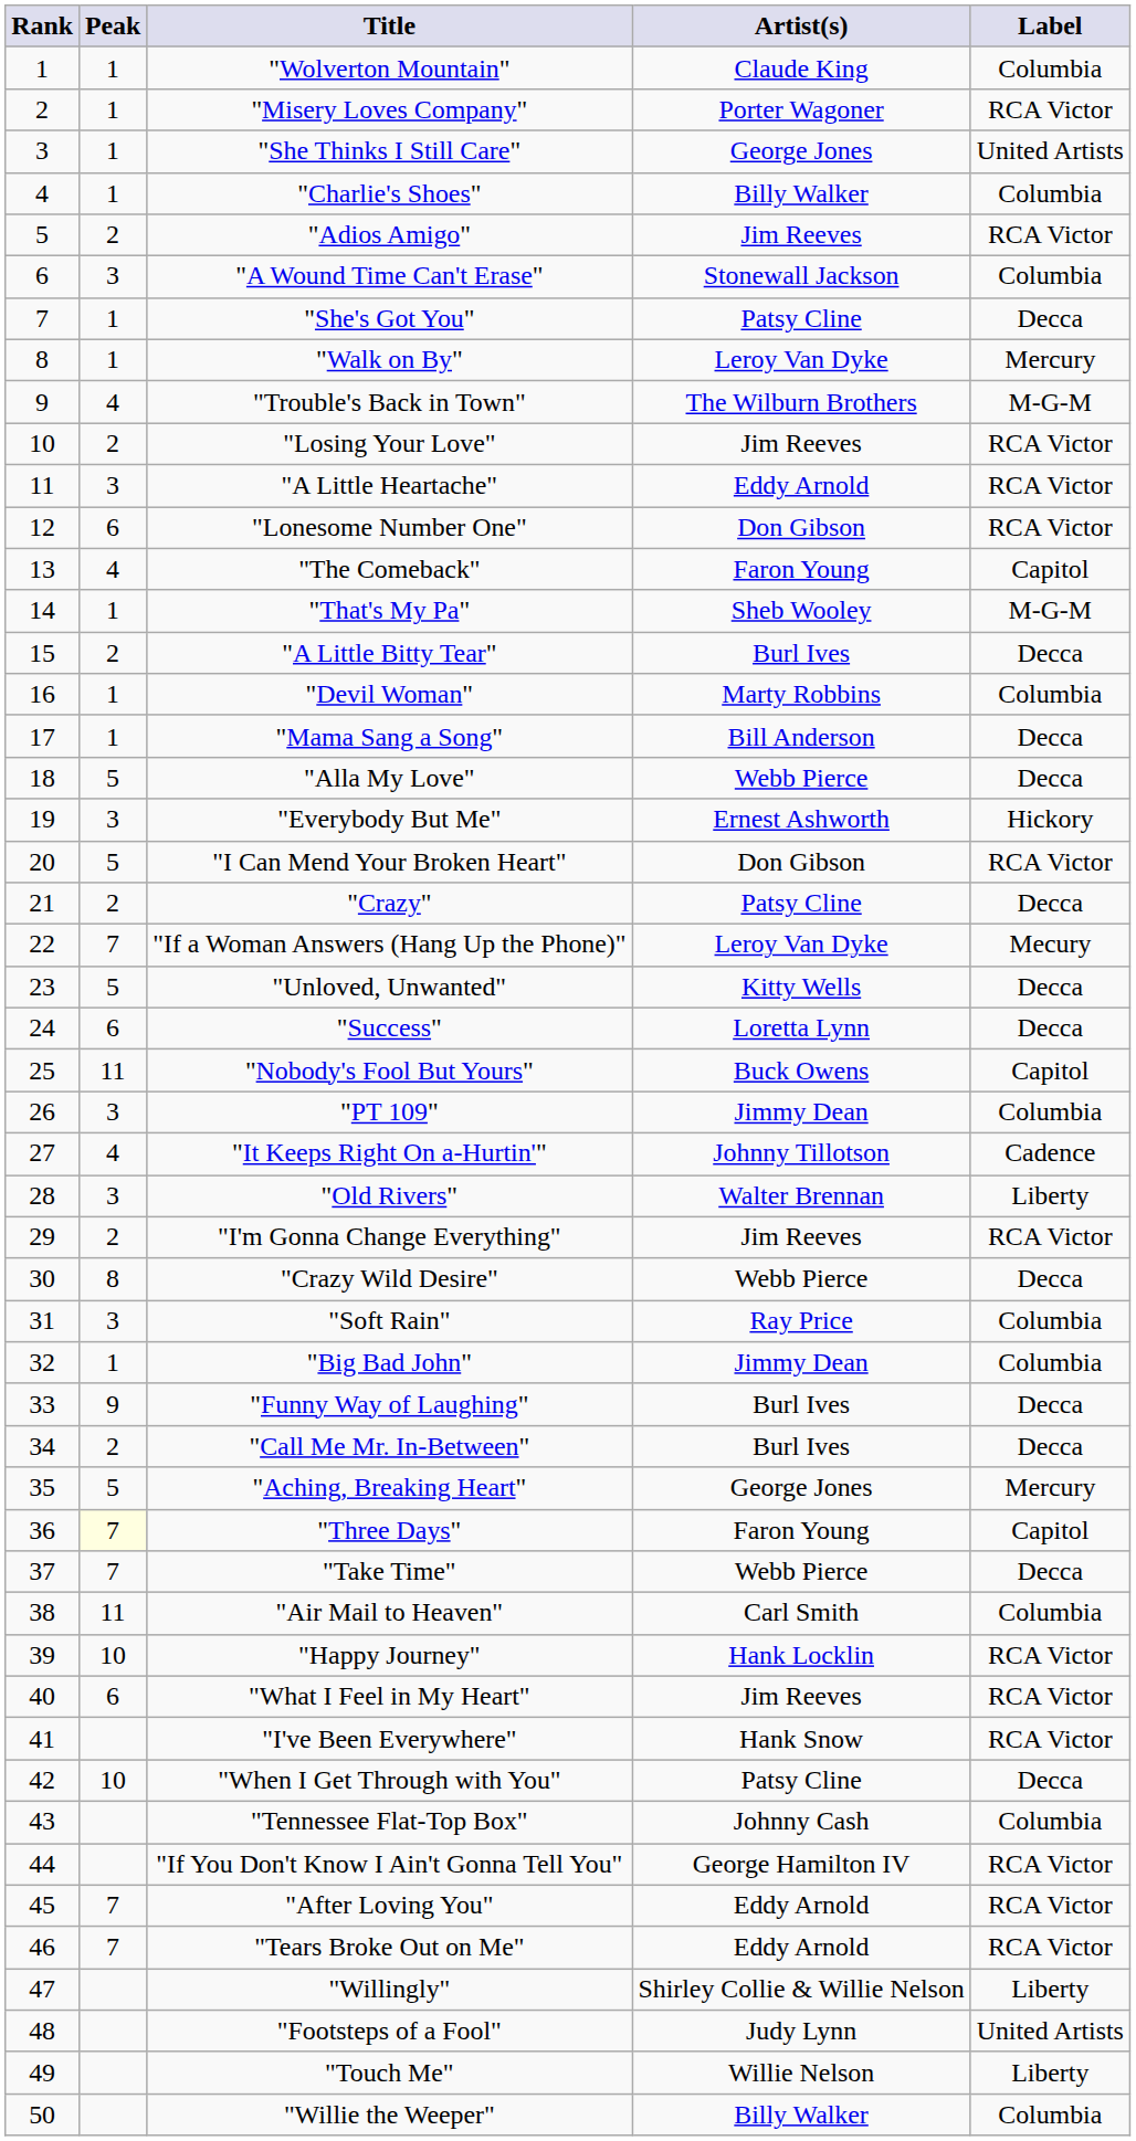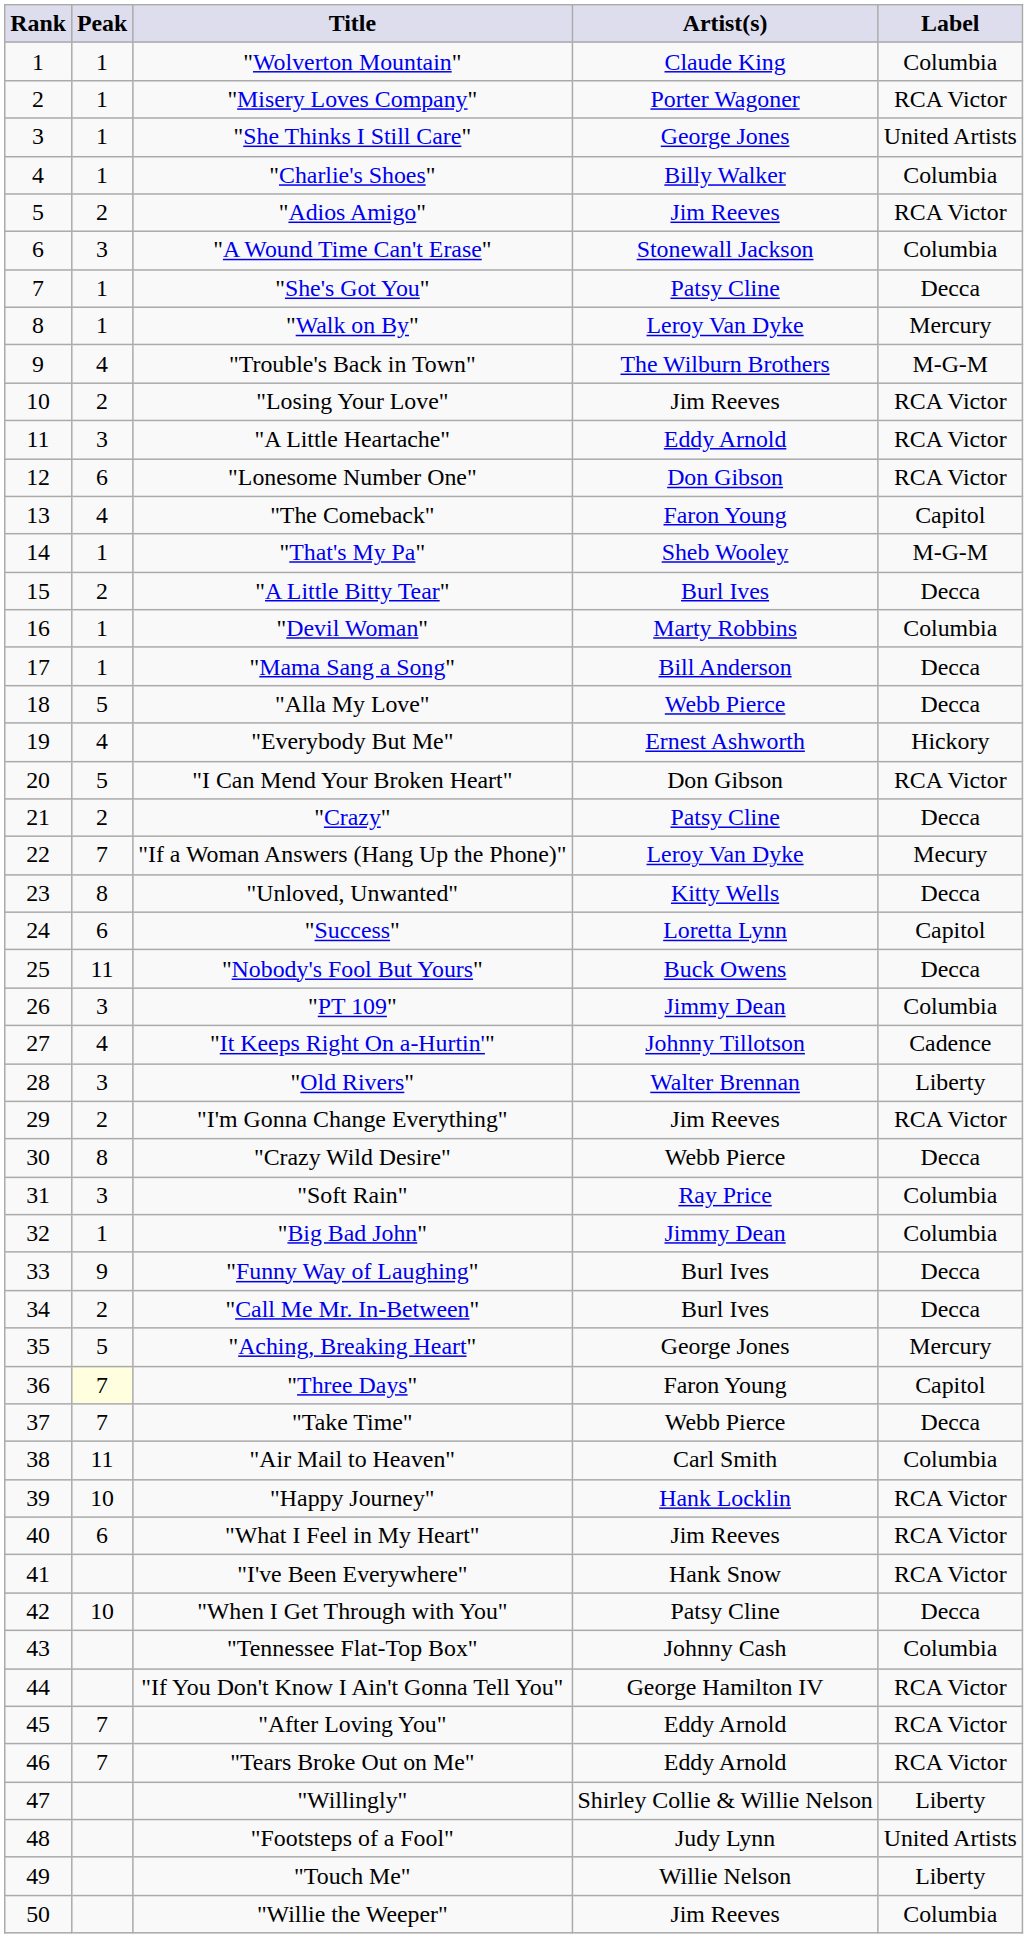 <table class="wikitable sortable" style="text-align: center">
 <tr>
 <th scope="col" style="background:#dde;">Rank</th>
 <th scope="col" style="background:#dde;">Peak</th>
 <th scope="col" style="background:#dde;">Title</th>
 <th scope="col" style="background:#dde;">Artist(s)</th>
 <th scope="col" style="background:#dde;">Label</th>
 </tr>
 <tr>
 <td>1</td>
 <td>1</td>
 <td>"<a href='#'>Wolverton Mountain</a>"</td>
 <td><a href='#'>Claude King</a></td>
 <td>Columbia</td>
 </tr>
 <tr>
 <td>2</td>
 <td>1</td>
 <td>"<a href='#'>Misery Loves Company</a>"</td>
 <td><a href='#'>Porter Wagoner</a></td>
 <td>RCA Victor</td>
 </tr>
 <tr>
 <td>3</td>
 <td>1</td>
 <td>"<a href='#'>She Thinks I Still Care</a>"</td>
 <td><a href='#'>George Jones</a></td>
 <td>United Artists</td>
 </tr>
 <tr>
 <td>4</td>
 <td>1</td>
 <td>"<a href='#'>Charlie's Shoes</a>"</td>
 <td><a href='#'>Billy Walker</a></td>
 <td>Columbia</td>
 </tr>
 <tr>
 <td>5</td>
 <td>2</td>
 <td>"<a href='#'>Adios Amigo</a>"</td>
 <td><a href='#'>Jim Reeves</a></td>
 <td>RCA Victor</td>
 </tr>
 <tr>
 <td>6</td>
 <td>3</td>
 <td>"<a href='#'>A Wound Time Can't Erase</a>"</td>
 <td><a href='#'>Stonewall Jackson</a></td>
 <td>Columbia</td>
 </tr>
 <tr>
 <td>7</td>
 <td>1</td>
 <td>"<a href='#'>She's Got You</a>"</td>
 <td><a href='#'>Patsy Cline</a></td>
 <td>Decca</td>
 </tr>
 <tr>
 <td>8</td>
 <td>1</td>
 <td>"<a href='#'>Walk on By</a>"</td>
 <td><a href='#'>Leroy Van Dyke</a></td>
 <td>Mercury</td>
 </tr>
 <tr>
 <td>9</td>
 <td>4</td>
 <td>"Trouble's Back in Town"</td>
 <td><a href='#'>The Wilburn Brothers</a></td>
 <td>M-G-M</td>
 </tr>
 <tr>
 <td>10</td>
 <td>2</td>
 <td>"Losing Your Love"</td>
 <td>Jim Reeves</td>
 <td>RCA Victor</td>
 </tr>
 <tr>
 <td>11</td>
 <td>3</td>
 <td>"A Little Heartache"</td>
 <td><a href='#'>Eddy Arnold</a></td>
 <td>RCA Victor</td>
 </tr>
 <tr>
 <td>12</td>
 <td>6</td>
 <td>"Lonesome Number One"</td>
 <td><a href='#'>Don Gibson</a></td>
 <td>RCA Victor</td>
 </tr>
 <tr>
 <td>13</td>
 <td>4</td>
 <td>"The Comeback"</td>
 <td><a href='#'>Faron Young</a></td>
 <td>Capitol</td>
 </tr>
 <tr>
 <td>14</td>
 <td>1</td>
 <td>"<a href='#'>That's My Pa</a>"</td>
 <td><a href='#'>Sheb Wooley</a></td>
 <td>M-G-M</td>
 </tr>
 <tr>
 <td>15</td>
 <td>2</td>
 <td>"<a href='#'>A Little Bitty Tear</a>"</td>
 <td><a href='#'>Burl Ives</a></td>
 <td>Decca</td>
 </tr>
 <tr>
 <td>16</td>
 <td>1</td>
 <td>"<a href='#'>Devil Woman</a>"</td>
 <td><a href='#'>Marty Robbins</a></td>
 <td>Columbia</td>
 </tr>
 <tr>
 <td>17</td>
 <td>1</td>
 <td>"<a href='#'>Mama Sang a Song</a>"</td>
 <td><a href='#'>Bill Anderson</a></td>
 <td>Decca</td>
 </tr>
 <tr>
 <td>18</td>
 <td>5</td>
 <td>"Alla My Love"</td>
 <td><a href='#'>Webb Pierce</a></td>
 <td>Decca</td>
 </tr>
 <tr>
 <td>19</td>
-<td>3</td>
+<td>4</td>
 <td>"Everybody But Me"</td>
 <td><a href='#'>Ernest Ashworth</a></td>
 <td>Hickory</td>
 </tr>
 <tr>
 <td>20</td>
 <td>5</td>
 <td>"I Can Mend Your Broken Heart"</td>
 <td>Don Gibson</td>
 <td>RCA Victor</td>
 </tr>
 <tr>
 <td>21</td>
 <td>2</td>
 <td>"<a href='#'>Crazy</a>"</td>
 <td><a href='#'>Patsy Cline</a></td>
 <td>Decca</td>
 </tr>
 <tr>
 <td>22</td>
 <td>7</td>
 <td>"If a Woman Answers (Hang Up the Phone)"</td>
 <td><a href='#'>Leroy Van Dyke</a></td>
 <td>Mecury</td>
 </tr>
 <tr>
 <td>23</td>
-<td>5</td>
+<td>8</td>
 <td>"Unloved, Unwanted"</td>
 <td><a href='#'>Kitty Wells</a></td>
 <td>Decca</td>
 </tr>
 <tr>
 <td>24</td>
 <td>6</td>
 <td>"<a href='#'>Success</a>"</td>
 <td><a href='#'>Loretta Lynn</a></td>
-<td>Decca</td>
+<td>Capitol</td>
 </tr>
 <tr>
 <td>25</td>
 <td>11</td>
 <td>"<a href='#'>Nobody's Fool But Yours</a>"</td>
 <td><a href='#'>Buck Owens</a></td>
-<td>Capitol</td>
+<td>Decca</td>
 </tr>
 <tr>
 <td>26</td>
 <td>3</td>
 <td>"<a href='#'>PT 109</a>"</td>
 <td><a href='#'>Jimmy Dean</a></td>
 <td>Columbia</td>
 </tr>
 <tr>
 <td>27</td>
 <td>4</td>
 <td>"<a href='#'>It Keeps Right On a-Hurtin'</a>"</td>
 <td><a href='#'>Johnny Tillotson</a></td>
 <td>Cadence</td>
 </tr>
 <tr>
 <td>28</td>
 <td>3</td>
 <td>"<a href='#'>Old Rivers</a>"</td>
 <td><a href='#'>Walter Brennan</a></td>
 <td>Liberty</td>
 </tr>
 <tr>
 <td>29</td>
 <td>2</td>
 <td>"I'm Gonna Change Everything"</td>
 <td>Jim Reeves</td>
 <td>RCA Victor</td>
 </tr>
 <tr>
 <td>30</td>
 <td>8</td>
 <td>"Crazy Wild Desire"</td>
 <td>Webb Pierce</td>
 <td>Decca</td>
 </tr>
 <tr>
 <td>31</td>
 <td>3</td>
 <td>"Soft Rain"</td>
 <td><a href='#'>Ray Price</a></td>
 <td>Columbia</td>
 </tr>
 <tr>
 <td>32</td>
 <td>1</td>
 <td>"<a href='#'>Big Bad John</a>"</td>
 <td><a href='#'>Jimmy Dean</a></td>
 <td>Columbia</td>
 </tr>
 <tr>
 <td>33</td>
 <td>9</td>
 <td>"<a href='#'>Funny Way of Laughing</a>"</td>
 <td>Burl Ives</td>
 <td>Decca</td>
 </tr>
 <tr>
 <td>34</td>
 <td>2</td>
 <td>"<a href='#'>Call Me Mr. In-Between</a>"</td>
 <td>Burl Ives</td>
 <td>Decca</td>
 </tr>
 <tr>
 <td>35</td>
 <td>5</td>
 <td>"<a href='#'>Aching, Breaking Heart</a>"</td>
 <td>George Jones</td>
 <td>Mercury</td>
 </tr>
 <tr>
 <td>36</td>
 <td style="background: lightyellow;">7</td>
 <td>"<a href='#'>Three Days</a>"</td>
 <td>Faron Young</td>
 <td>Capitol</td>
 </tr>
 <tr>
 <td>37</td>
 <td>7</td>
 <td>"Take Time"</td>
 <td>Webb Pierce</td>
 <td>Decca</td>
 </tr>
 <tr>
 <td>38</td>
 <td>11</td>
 <td>"Air Mail to Heaven"</td>
 <td>Carl Smith</td>
 <td>Columbia</td>
 </tr>
 <tr>
 <td>39</td>
 <td>10</td>
 <td>"Happy Journey"</td>
 <td><a href='#'>Hank Locklin</a></td>
 <td>RCA Victor</td>
 </tr>
 <tr>
 <td>40</td>
 <td>6</td>
 <td>"What I Feel in My Heart"</td>
 <td>Jim Reeves</td>
 <td>RCA Victor</td>
 </tr>
 <tr>
 <td>41</td>
 <td></td>
 <td>"I've Been Everywhere"</td>
 <td>Hank Snow</td>
 <td>RCA Victor</td>
 </tr>
 <tr>
 <td>42</td>
 <td>10</td>
 <td>"When I Get Through with You"</td>
 <td>Patsy Cline</td>
 <td>Decca</td>
 </tr>
 <tr>
 <td>43</td>
 <td></td>
 <td>"Tennessee Flat-Top Box"</td>
 <td>Johnny Cash</td>
 <td>Columbia</td>
 </tr>
 <tr>
 <td>44</td>
 <td></td>
 <td>"If You Don't Know I Ain't Gonna Tell You"</td>
 <td>George Hamilton IV</td>
 <td>RCA Victor</td>
 </tr>
 <tr>
 <td>45</td>
 <td>7</td>
 <td>"After Loving You"</td>
 <td>Eddy Arnold</td>
 <td>RCA Victor</td>
 </tr>
 <tr>
 <td>46</td>
 <td>7</td>
 <td>"Tears Broke Out on Me"</td>
 <td>Eddy Arnold</td>
 <td>RCA Victor</td>
 </tr>
 <tr>
 <td>47</td>
 <td></td>
 <td>"Willingly"</td>
 <td>Shirley Collie & Willie Nelson</td>
 <td>Liberty</td>
 </tr>
 <tr>
 <td>48</td>
 <td></td>
 <td>"Footsteps of a Fool"</td>
 <td>Judy Lynn</td>
 <td>United Artists</td>
 </tr>
 <tr>
 <td>49</td>
 <td></td>
 <td>"Touch Me"</td>
 <td>Willie Nelson</td>
 <td>Liberty</td>
 </tr>
 <tr>
 <td>50</td>
 <td></td>
 <td>"Willie the Weeper"</td>
-<td><a href='#'>Billy Walker</a></td>
+<td>Jim Reeves</td>
 <td>Columbia</td>
 </tr>
 </table>
